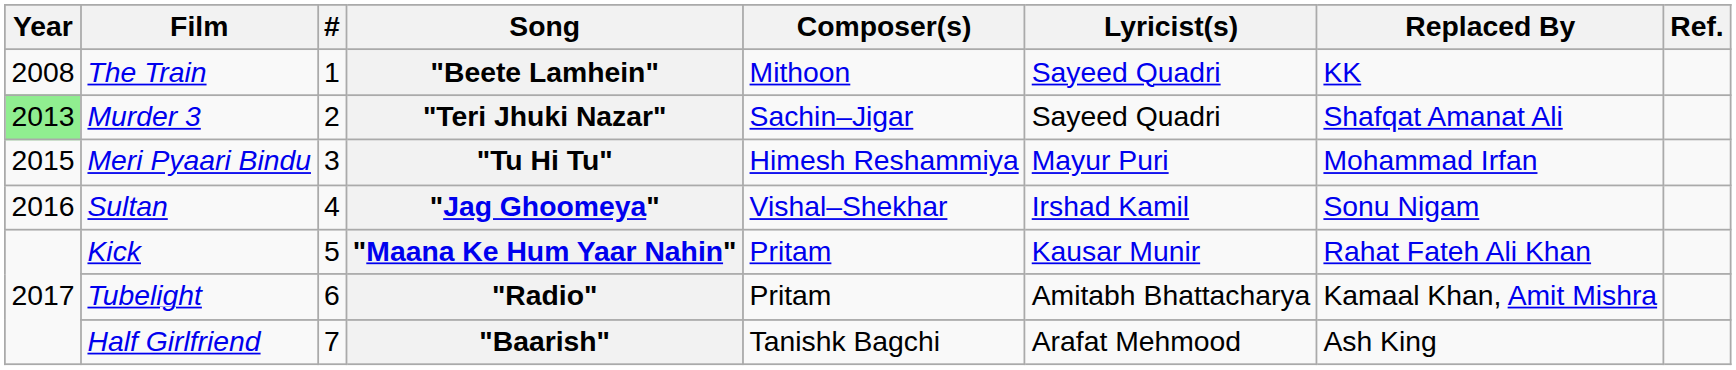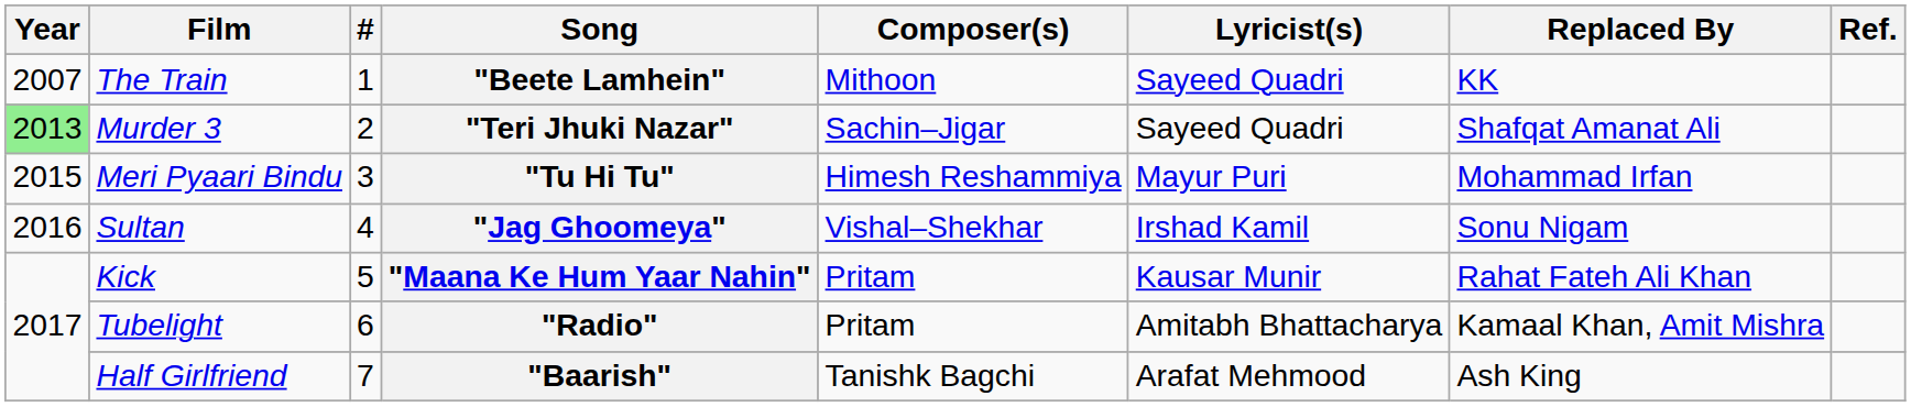 <table class="wikitable plainrowheaders">
 <tr>
 <th scope="col">Year</th>
 <th scope="col">Film</th>
 <th>#</th>
 <th scope="col">Song</th>
 <th scope="col">Composer(s)</th>
 <th scope="col">Lyricist(s)</th>
 <th scope="col">Replaced By</th>
 <th scope="col">Ref.</th>
 </tr>
 <tr>
-<td>2008</td>
+<td>2007</td>
 <td><em><a href='#'>The Train</a></em></td>
 <td>1</td>
 <th scope="row">"Beete Lamhein"</th>
 <td><a href='#'>Mithoon</a></td>
 <td><a href='#'>Sayeed Quadri</a></td>
 <td><a href='#'>KK</a></td>
 <td></td>
 </tr>
 <tr>
 <td style="background: lightgreen;">2013</td>
 <td><em><a href='#'>Murder 3</a></em></td>
 <td>2</td>
 <th scope="row">"Teri Jhuki Nazar"</th>
 <td><a href='#'>Sachin–Jigar</a></td>
 <td>Sayeed Quadri</td>
 <td><a href='#'>Shafqat Amanat Ali</a></td>
 <td></td>
 </tr>
 <tr>
 <td>2015</td>
 <td><em><a href='#'>Meri Pyaari Bindu</a></em></td>
 <td>3</td>
 <th scope="row">"Tu Hi Tu"</th>
 <td><a href='#'>Himesh Reshammiya</a></td>
 <td><a href='#'>Mayur Puri</a></td>
 <td><a href='#'>Mohammad Irfan</a></td>
 <td></td>
 </tr>
 <tr>
 <td>2016</td>
 <td><em><a href='#'>Sultan</a></em></td>
 <td>4</td>
 <th scope="row">"<a href='#'>Jag Ghoomeya</a>"</th>
 <td><a href='#'>Vishal–Shekhar</a></td>
 <td><a href='#'>Irshad Kamil</a></td>
 <td><a href='#'>Sonu Nigam</a></td>
 <td></td>
 </tr>
 <tr>
 <td rowspan="3">2017</td>
 <td><em><a href='#'>Kick</a></em></td>
 <td>5</td>
 <th scope="row">"<a href='#'>Maana Ke Hum Yaar Nahin</a>"</th>
 <td><a href='#'>Pritam</a></td>
 <td><a href='#'>Kausar Munir</a></td>
 <td><a href='#'>Rahat Fateh Ali Khan</a></td>
 <td></td>
 </tr>
 <tr>
 <td><em><a href='#'>Tubelight</a></em></td>
 <td>6</td>
 <th scope="row">"Radio"</th>
 <td>Pritam</td>
 <td>Amitabh Bhattacharya</td>
 <td>Kamaal Khan, <a href='#'>Amit Mishra</a></td>
 <td></td>
 </tr>
 <tr>
 <td><em><a href='#'>Half Girlfriend</a></em></td>
 <td>7</td>
 <th scope="row">"Baarish"</th>
 <td>Tanishk Bagchi</td>
 <td>Arafat Mehmood</td>
 <td>Ash King</td>
 <td></td>
 </tr>
 </table>
